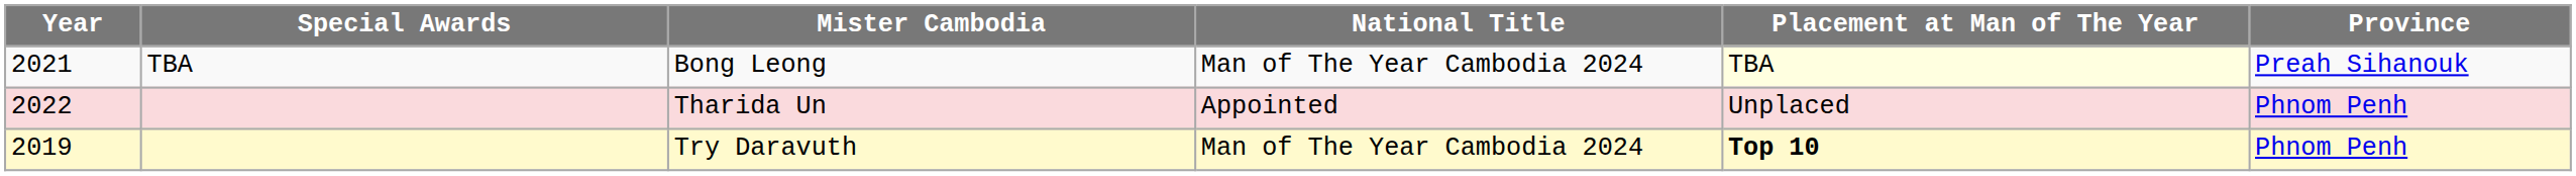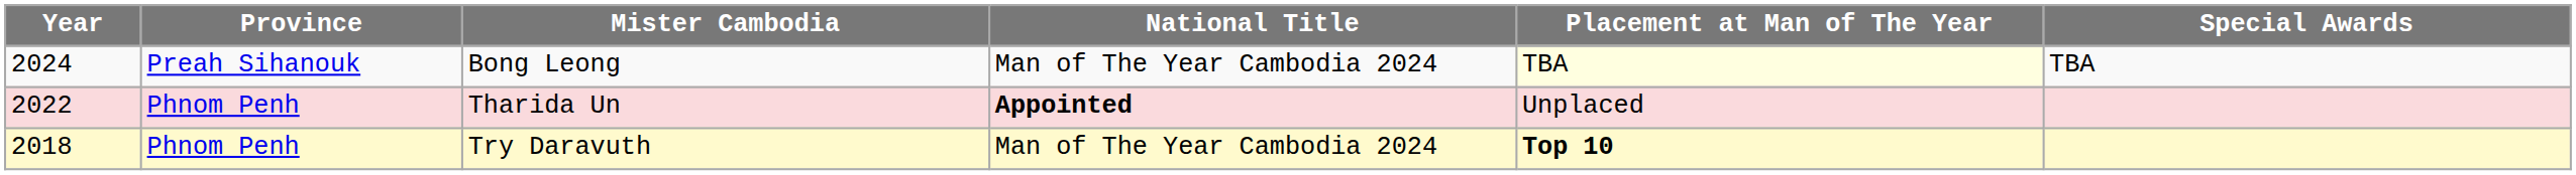 <table class="wikitable " style="font-size: 95%;">
 <tr>
 <th width="60" style="background-color:#787878;color:#FFFFFF;">Year</th>
-<th width="250" style="background-color:#787878;color:#FFFFFF;">Special Awards</th>
+<th width="150" style="background-color:#787878;color:#FFFFFF;">Province</th>
 <th width="250" style="background-color:#787878;color:#FFFFFF;">Mister Cambodia</th>
 <th width="250" style="background-color:#787878;color:#FFFFFF;">National Title</th>
 <th width="250" style="background-color:#787878;color:#FFFFFF;">Placement at Man of The Year</th>
-<th width="150" style="background-color:#787878;color:#FFFFFF;">Province</th>
+<th width="250" style="background-color:#787878;color:#FFFFFF;">Special Awards</th>
 </tr>
 <tr>
-<td>2021</td>
-<td>TBA</td>
+<td>2024</td>
+<td><a href='#'>Preah Sihanouk</a></td>
 <td>Bong Leong</td>
 <td>Man of The Year Cambodia 2024</td>
 <td style="background: lightyellow;">TBA</td>
-<td><a href='#'>Preah Sihanouk</a></td>
+<td>TBA</td>
 </tr>
 <tr style="background-color:#FADADD; ">
 <td>2022</td>
+<td><a href='#'>Phnom Penh</a></td>
+<td>Tharida Un</td>
+<td><strong>Appointed</strong></td>
+<td>Unplaced</td>
 <td style="background:;"></td>
-<td>Tharida Un</td>
-<td>Appointed</td>
-<td>Unplaced</td>
-<td><a href='#'>Phnom Penh</a></td>
 </tr>
 <tr style="background-color:#FFFACD">
-<td>2019</td>
-<td style="background:;"></td>
+<td>2018</td>
+<td><a href='#'>Phnom Penh</a></td>
 <td>Try Daravuth</td>
 <td>Man of The Year Cambodia 2024</td>
 <td><strong>Top 10</strong></td>
-<td><a href='#'>Phnom Penh</a></td>
+<td style="background:;"></td>
 </tr>
 </table>
